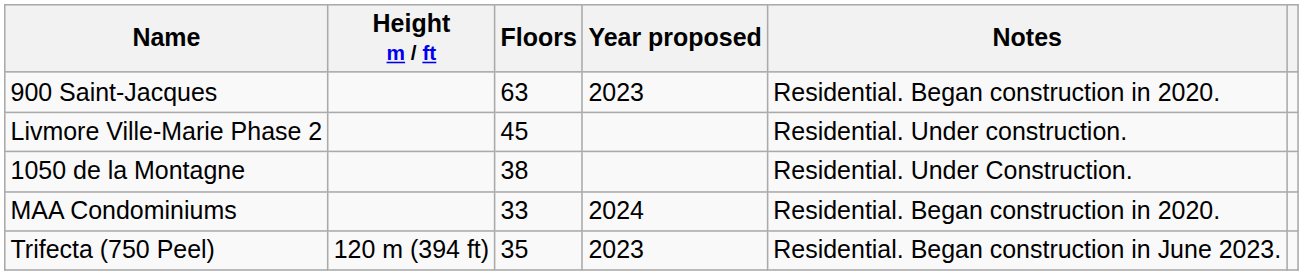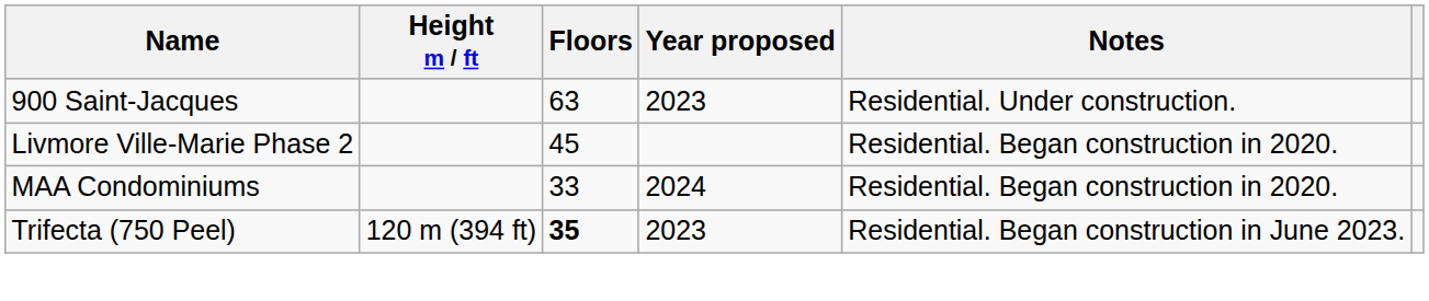 <table class="wikitable sortable">
 <tr>
 <th>Name</th>
 <th>Height<br><small><a href='#'>m</a> / <a href='#'>ft</a> </small></th>
 <th>Floors</th>
 <th>Year proposed</th>
 <th class="unsortable">Notes</th>
 <th class="unsortable"></th>
 </tr>
 <tr>
 <td>900 Saint-Jacques</td>
 <td></td>
 <td>63</td>
 <td>2023</td>
-<td>Residential. Began construction in 2020.</td>
+<td>Residential. Under construction.</td>
 <td></td>
 </tr>
 <tr>
 <td>Livmore Ville-Marie Phase 2</td>
 <td></td>
 <td>45</td>
 <td></td>
-<td>Residential. Under construction.</td>
-<td></td>
-</tr>
-<tr>
-<td>1050 de la Montagne</td>
-<td></td>
-<td>38</td>
-<td></td>
-<td>Residential. Under Construction.</td>
+<td>Residential. Began construction in 2020.</td>
 <td></td>
 </tr>
 <tr>
 <td>MAA Condominiums</td>
 <td></td>
 <td>33</td>
 <td>2024</td>
 <td>Residential. Began construction in 2020.</td>
 <td></td>
 </tr>
 <tr>
 <td>Trifecta (750 Peel)</td>
 <td>120 m  (394 ft)</td>
-<td>35</td>
+<td><strong>35</strong></td>
 <td>2023</td>
 <td>Residential. Began construction in June 2023.</td>
 <td></td>
 </tr>
 </table>
